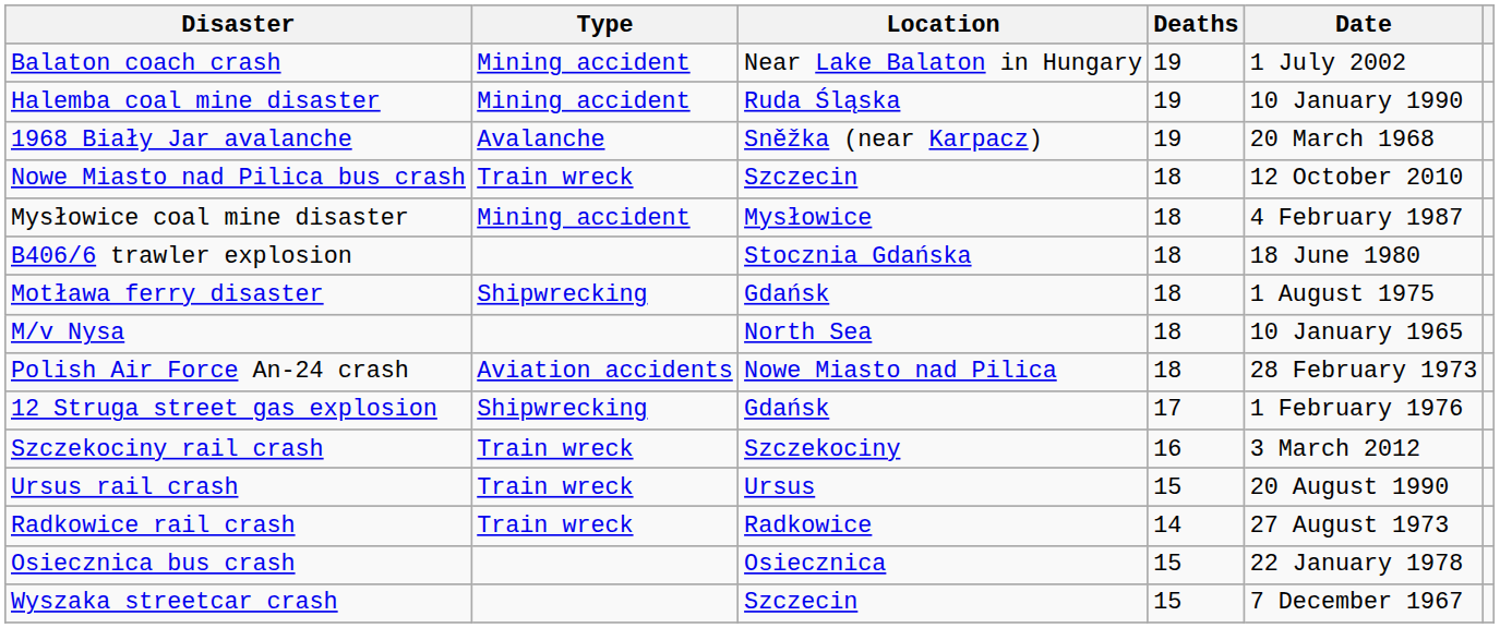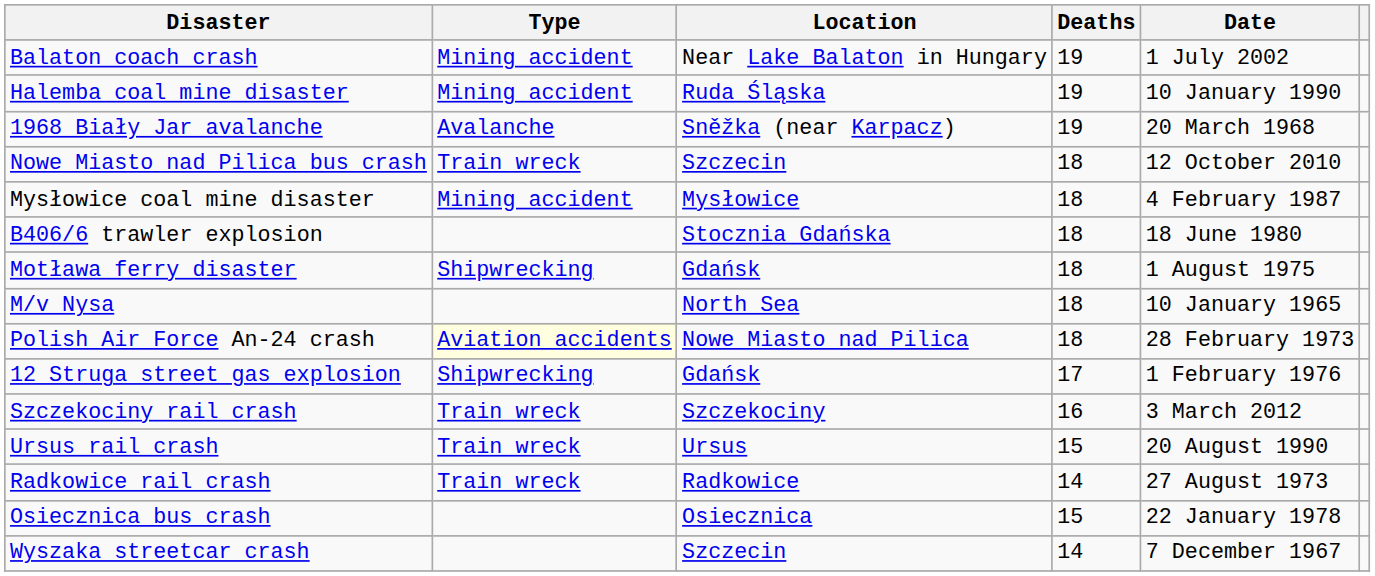 <table class="wikitable sortable sotable">
 <tr>
 <th>Disaster</th>
 <th>Type</th>
 <th>Location</th>
 <th>Deaths</th>
 <th>Date</th>
 <th></th>
 </tr>
 <tr>
 <td><a href='#'>Balaton coach crash</a></td>
 <td><a href='#'>Mining accident</a></td>
 <td>Near <a href='#'>Lake Balaton</a> in Hungary</td>
 <td>19</td>
 <td>1 July 2002</td>
 <td></td>
 </tr>
 <tr>
 <td><a href='#'>Halemba coal mine disaster</a></td>
 <td><a href='#'>Mining accident</a></td>
 <td><a href='#'>Ruda Śląska</a></td>
 <td>19</td>
 <td>10 January 1990</td>
 <td></td>
 </tr>
 <tr>
 <td><a href='#'>1968 Biały Jar avalanche</a></td>
 <td><a href='#'>Avalanche</a></td>
 <td><a href='#'>Sněžka</a> (near <a href='#'>Karpacz</a>)</td>
 <td>19</td>
 <td>20 March 1968</td>
 <td></td>
 </tr>
 <tr>
 <td><a href='#'>Nowe Miasto nad Pilica bus crash</a></td>
 <td><a href='#'>Train wreck</a></td>
 <td><a href='#'>Szczecin</a></td>
 <td>18</td>
 <td>12 October 2010</td>
 <td></td>
 </tr>
 <tr>
 <td>Mysłowice coal mine disaster</td>
 <td><a href='#'>Mining accident</a></td>
 <td><a href='#'>Mysłowice</a></td>
 <td>18</td>
 <td>4 February 1987</td>
 <td></td>
 </tr>
 <tr>
 <td><a href='#'>B406/6</a> trawler explosion</td>
 <td></td>
 <td><a href='#'>Stocznia Gdańska</a></td>
 <td>18</td>
 <td>18 June 1980</td>
 <td></td>
 </tr>
 <tr>
 <td><a href='#'>Motława ferry disaster</a></td>
 <td><a href='#'>Shipwrecking</a></td>
 <td><a href='#'>Gdańsk</a></td>
 <td>18</td>
 <td>1 August 1975</td>
 <td></td>
 </tr>
 <tr>
 <td><a href='#'>M/v Nysa</a></td>
 <td></td>
 <td><a href='#'>North Sea</a></td>
 <td>18</td>
 <td>10 January 1965</td>
 <td></td>
 </tr>
 <tr>
 <td><a href='#'>Polish Air Force</a> An-24 crash</td>
-<td><a href='#'>Aviation accidents</a></td>
+<td style="background: lightyellow;"><a href='#'>Aviation accidents</a></td>
 <td><a href='#'>Nowe Miasto nad Pilica</a></td>
 <td>18</td>
 <td>28 February 1973</td>
 <td></td>
 </tr>
 <tr>
 <td><a href='#'>12 Struga street gas explosion</a></td>
 <td><a href='#'>Shipwrecking</a></td>
 <td><a href='#'>Gdańsk</a></td>
 <td>17</td>
 <td>1 February 1976</td>
 <td></td>
 </tr>
 <tr>
 <td><a href='#'>Szczekociny rail crash</a></td>
 <td><a href='#'>Train wreck</a></td>
 <td><a href='#'>Szczekociny</a></td>
 <td>16</td>
 <td>3 March 2012</td>
 <td></td>
 </tr>
 <tr>
 <td><a href='#'>Ursus rail crash</a></td>
 <td><a href='#'>Train wreck</a></td>
 <td><a href='#'>Ursus</a></td>
 <td>15</td>
 <td>20 August 1990</td>
 <td></td>
 </tr>
 <tr>
 <td><a href='#'>Radkowice rail crash</a></td>
 <td><a href='#'>Train wreck</a></td>
 <td><a href='#'>Radkowice</a></td>
 <td>14</td>
 <td>27 August 1973</td>
 <td></td>
 </tr>
 <tr>
 <td><a href='#'>Osiecznica bus crash</a></td>
 <td></td>
 <td><a href='#'>Osiecznica</a></td>
 <td>15</td>
 <td>22 January 1978</td>
 <td></td>
 </tr>
 <tr>
 <td><a href='#'>Wyszaka streetcar crash</a></td>
 <td></td>
 <td><a href='#'>Szczecin</a></td>
-<td>15</td>
+<td>14</td>
 <td>7 December 1967</td>
 <td></td>
 </tr>
 </table>
